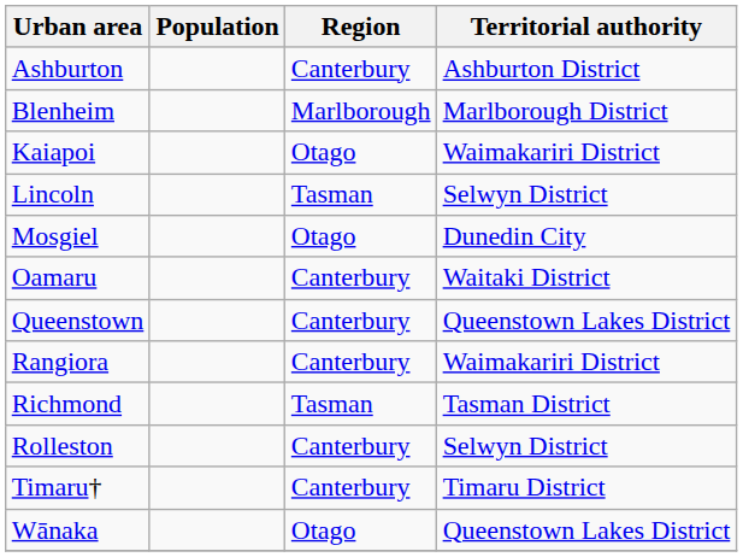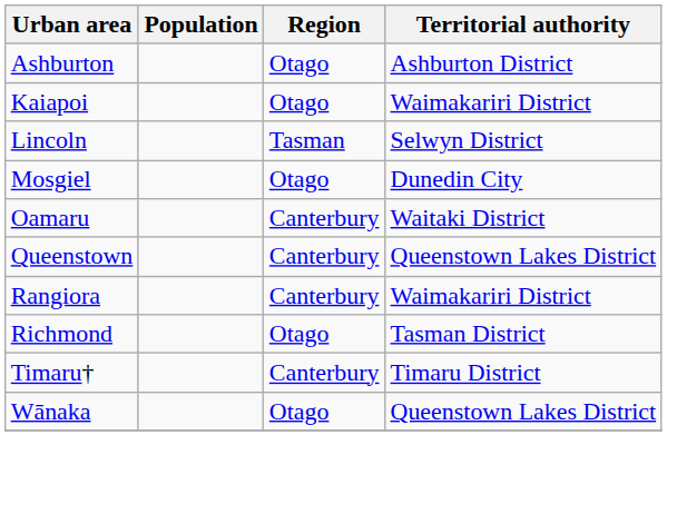 <table class="wikitable sortable">
 <tr>
 <th align="left">Urban area</th>
 <th>Population</th>
 <th>Region</th>
 <th>Territorial authority</th>
 </tr>
 <tr>
 <td><a href='#'>Ashburton</a></td>
 <td></td>
-<td><a href='#'>Canterbury</a></td>
+<td><a href='#'>Otago</a></td>
 <td><a href='#'>Ashburton District</a></td>
-</tr>
-<tr>
-<td><a href='#'>Blenheim</a></td>
-<td></td>
-<td><a href='#'>Marlborough</a></td>
-<td><a href='#'>Marlborough District</a></td>
 </tr>
 <tr>
 <td><a href='#'>Kaiapoi</a></td>
 <td></td>
 <td><a href='#'>Otago</a></td>
 <td><a href='#'>Waimakariri District</a></td>
 </tr>
 <tr>
 <td><a href='#'>Lincoln</a></td>
 <td></td>
 <td><a href='#'>Tasman</a></td>
 <td><a href='#'>Selwyn District</a></td>
 </tr>
 <tr>
 <td><a href='#'>Mosgiel</a></td>
 <td></td>
 <td><a href='#'>Otago</a></td>
 <td><a href='#'>Dunedin City</a></td>
 </tr>
 <tr>
 <td><a href='#'>Oamaru</a></td>
 <td></td>
 <td><a href='#'>Canterbury</a></td>
 <td><a href='#'>Waitaki District</a></td>
 </tr>
 <tr>
 <td><a href='#'>Queenstown</a></td>
 <td></td>
 <td><a href='#'>Canterbury</a></td>
 <td><a href='#'>Queenstown Lakes District</a></td>
 </tr>
 <tr>
 <td><a href='#'>Rangiora</a></td>
 <td></td>
 <td><a href='#'>Canterbury</a></td>
 <td><a href='#'>Waimakariri District</a></td>
 </tr>
 <tr>
 <td><a href='#'>Richmond</a></td>
 <td></td>
-<td><a href='#'>Tasman</a></td>
+<td><a href='#'>Otago</a></td>
 <td><a href='#'>Tasman District</a></td>
-</tr>
-<tr>
-<td><a href='#'>Rolleston</a></td>
-<td></td>
-<td><a href='#'>Canterbury</a></td>
-<td><a href='#'>Selwyn District</a></td>
 </tr>
 <tr>
 <td><a href='#'>Timaru</a>†</td>
 <td></td>
 <td><a href='#'>Canterbury</a></td>
 <td><a href='#'>Timaru District</a></td>
 </tr>
 <tr>
 <td><a href='#'>Wānaka</a></td>
 <td></td>
 <td><a href='#'>Otago</a></td>
 <td><a href='#'>Queenstown Lakes District</a></td>
 </tr>
 <tr>
 </tr>
 </table>
